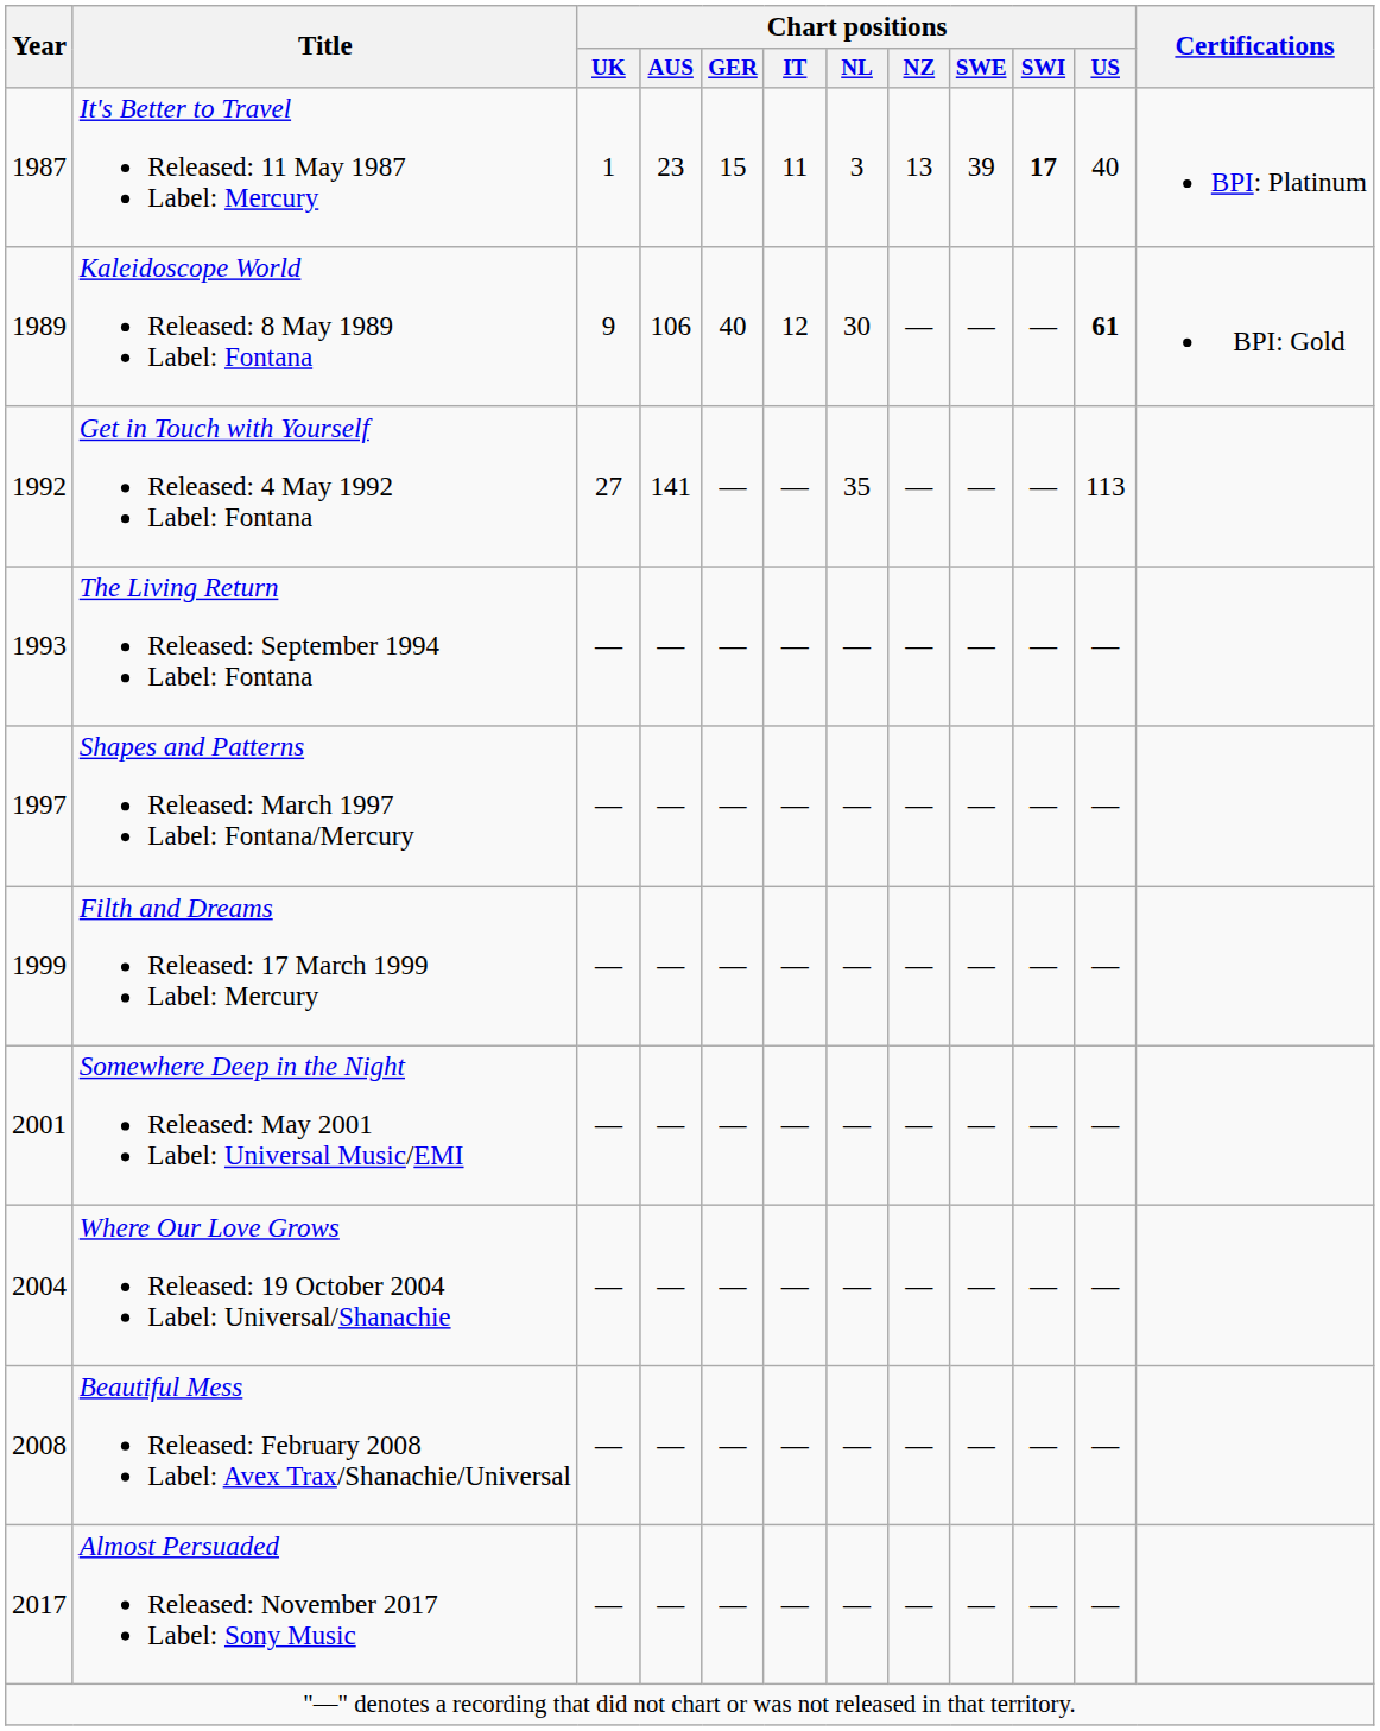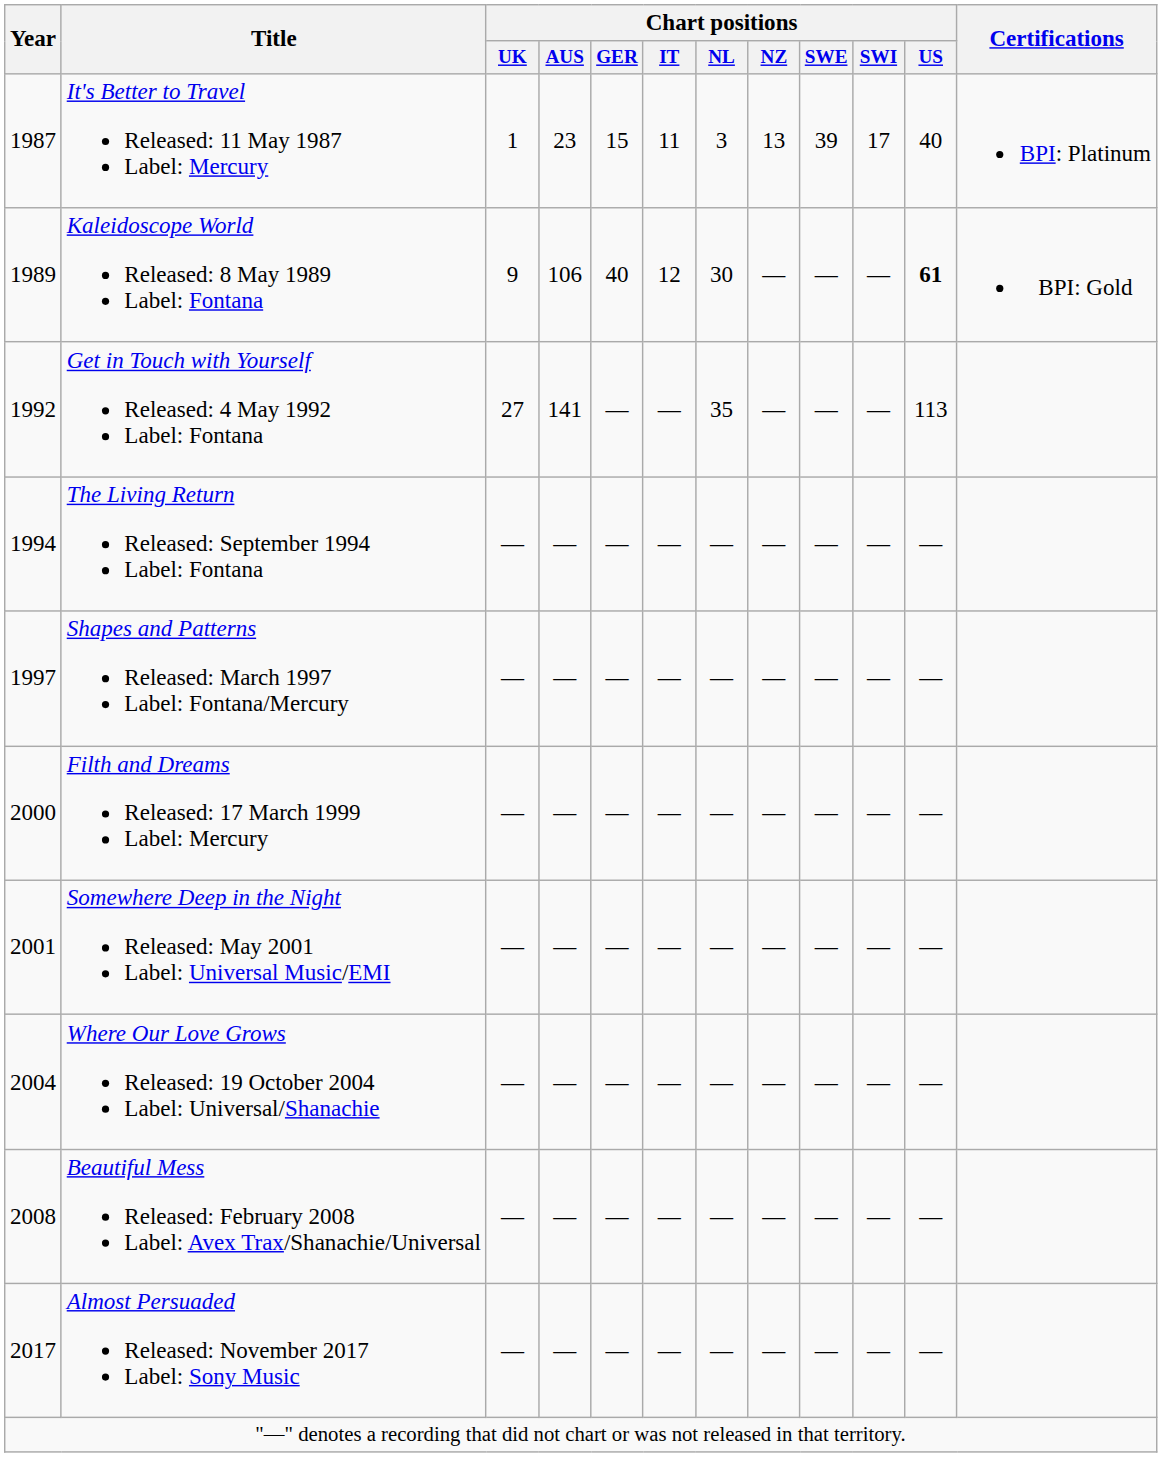 <table class="wikitable" style=text-align:center;>
 <tr>
 <th rowspan=2>Year</th>
 <th rowspan=2>Title</th>
 <th colspan="9">Chart positions</th>
 <th rowspan=2><a href='#'>Certifications</a></th>
 </tr>
 <tr style="font-size:smaller;">
 <th width="30"><a href='#'>UK</a><br></th>
 <th width="30"><a href='#'>AUS</a><br></th>
 <th width="30"><a href='#'>GER</a><br></th>
 <th width="30"><a href='#'>IT</a><br></th>
 <th width="30"><a href='#'>NL</a><br></th>
 <th width="30"><a href='#'>NZ</a><br></th>
 <th width="30"><a href='#'>SWE</a><br></th>
 <th width="30"><a href='#'>SWI</a><br></th>
 <th width="30"><a href='#'>US</a><br></th>
 </tr>
 <tr>
 <td>1987</td>
 <td align=left><em><a href='#'>It's Better to Travel</a></em><br><ul><li>Released: 11 May 1987</li><li>Label: <a href='#'>Mercury</a></li></ul></td>
 <td>1</td>
 <td>23</td>
 <td>15</td>
 <td>11</td>
 <td>3</td>
 <td>13</td>
 <td>39</td>
-<td><strong>17</strong></td>
+<td>17</td>
 <td>40</td>
 <td><br><ul><li><a href='#'>BPI</a>: Platinum</li></ul></td>
 </tr>
 <tr>
 <td>1989</td>
 <td align=left><em><a href='#'>Kaleidoscope World</a></em><br><ul><li>Released: 8 May 1989</li><li>Label: <a href='#'>Fontana</a></li></ul></td>
 <td>9</td>
 <td>106</td>
 <td>40</td>
 <td>12</td>
 <td>30</td>
 <td>—</td>
 <td>—</td>
 <td>—</td>
 <td><strong>61</strong></td>
 <td><br><ul><li>BPI: Gold</li></ul></td>
 </tr>
 <tr>
 <td>1992</td>
 <td align=left><em><a href='#'>Get in Touch with Yourself</a></em><br><ul><li>Released: 4 May 1992</li><li>Label: Fontana</li></ul></td>
 <td>27</td>
 <td>141</td>
 <td>—</td>
 <td>—</td>
 <td>35</td>
 <td>—</td>
 <td>—</td>
 <td>—</td>
 <td>113</td>
 <td></td>
 </tr>
 <tr>
-<td>1993</td>
+<td>1994</td>
 <td align=left><em><a href='#'>The Living Return</a></em><br><ul><li>Released: September 1994</li><li>Label: Fontana</li></ul></td>
 <td>—</td>
 <td>—</td>
 <td>—</td>
 <td>—</td>
 <td>—</td>
 <td>—</td>
 <td>—</td>
 <td>—</td>
 <td>—</td>
 <td></td>
 </tr>
 <tr>
 <td>1997</td>
 <td align=left><em><a href='#'>Shapes and Patterns</a></em><br><ul><li>Released: March 1997</li><li>Label: Fontana/Mercury</li></ul></td>
 <td>—</td>
 <td>—</td>
 <td>—</td>
 <td>—</td>
 <td>—</td>
 <td>—</td>
 <td>—</td>
 <td>—</td>
 <td>—</td>
 <td></td>
 </tr>
 <tr>
-<td>1999</td>
+<td>2000</td>
 <td align=left><em><a href='#'>Filth and Dreams</a></em><br><ul><li>Released: 17 March 1999</li><li>Label: Mercury</li></ul></td>
 <td>—</td>
 <td>—</td>
 <td>—</td>
 <td>—</td>
 <td>—</td>
 <td>—</td>
 <td>—</td>
 <td>—</td>
 <td>—</td>
 <td></td>
 </tr>
 <tr>
 <td>2001</td>
 <td align=left><em><a href='#'>Somewhere Deep in the Night</a></em><br><ul><li>Released: May 2001</li><li>Label: <a href='#'>Universal Music</a>/<a href='#'>EMI</a></li></ul></td>
 <td>—</td>
 <td>—</td>
 <td>—</td>
 <td>—</td>
 <td>—</td>
 <td>—</td>
 <td>—</td>
 <td>—</td>
 <td>—</td>
 <td></td>
 </tr>
 <tr>
 <td>2004</td>
 <td align=left><em><a href='#'>Where Our Love Grows</a></em><br><ul><li>Released: 19 October 2004</li><li>Label: Universal/<a href='#'>Shanachie</a></li></ul></td>
 <td>—</td>
 <td>—</td>
 <td>—</td>
 <td>—</td>
 <td>—</td>
 <td>—</td>
 <td>—</td>
 <td>—</td>
 <td>—</td>
 <td></td>
 </tr>
 <tr>
 <td>2008</td>
 <td align=left><em><a href='#'>Beautiful Mess</a></em><br><ul><li>Released: February 2008</li><li>Label: <a href='#'>Avex Trax</a>/Shanachie/Universal</li></ul></td>
 <td>—</td>
 <td>—</td>
 <td>—</td>
 <td>—</td>
 <td>—</td>
 <td>—</td>
 <td>—</td>
 <td>—</td>
 <td>—</td>
 <td></td>
 </tr>
 <tr>
 <td>2017</td>
 <td align=left><em><a href='#'>Almost Persuaded</a></em><br><ul><li>Released: November 2017</li><li>Label: <a href='#'>Sony Music</a></li></ul></td>
 <td>—</td>
 <td>—</td>
 <td>—</td>
 <td>—</td>
 <td>—</td>
 <td>—</td>
 <td>—</td>
 <td>—</td>
 <td>—</td>
 <td></td>
 </tr>
 <tr>
 <td colspan="15" style="font-size:90%">"—" denotes a recording that did not chart or was not released in that territory.</td>
 </tr>
 </table>
